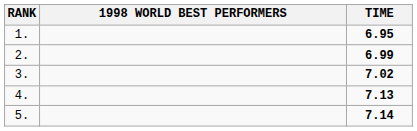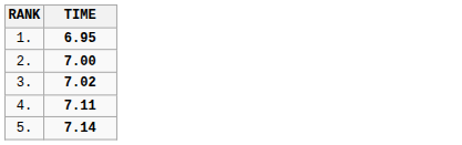 <table class="wikitable" style="border-collapse: collapse; font-size: 90%;">
 <tr>
 <th>RANK</th>
-<th align="center" style="width: 25em">1998 WORLD BEST PERFORMERS</th>
 <th align="center" style="width: 5em">TIME</th>
 </tr>
 <tr>
 <td align="center">1.</td>
-<td></td>
 <td align="center"><strong>6.95</strong></td>
 </tr>
 <tr>
 <td align="center">2.</td>
-<td></td>
-<td align="center"><strong>6.99</strong></td>
+<td align="center"><strong>7.00</strong></td>
 </tr>
 <tr>
 <td align="center">3.</td>
-<td></td>
 <td align="center"><strong>7.02</strong></td>
 </tr>
 <tr>
 <td align="center">4.</td>
-<td></td>
-<td align="center"><strong>7.13</strong></td>
+<td align="center"><strong>7.11</strong></td>
 </tr>
 <tr>
 <td align="center">5.</td>
-<td></td>
 <td align="center"><strong>7.14</strong></td>
 </tr>
 </table>
